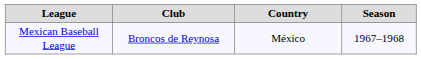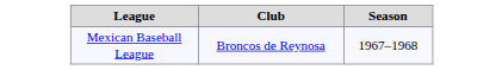 <table align="center" bgcolor="#f7f8ff" cellpadding="3" cellspacing="0" border="1" style="font-size: 95%; border: gray solid 1px; border-collapse: collapse;">
 <tr align=center bgcolor=#DDDDDD style="color:black;">
 <th width="140">League</th>
 <th width="160">Club</th>
-<th width="140">Country</th>
 <th width="95">Season</th>
 </tr>
 <tr align=center>
 <td><a href='#'>Mexican Baseball League</a></td>
 <td><a href='#'>Broncos de Reynosa</a></td>
-<td> México</td>
 <td>1967–1968</td>
 </tr>
 </table>
